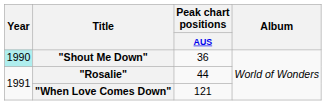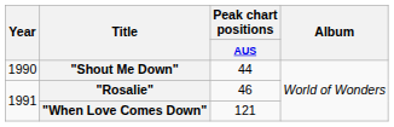 <table class="wikitable plainrowheaders" style="text-align:center;" border="1">
 <tr>
 <th scope="col" rowspan="2">Year</th>
 <th scope="col" rowspan="2">Title</th>
 <th scope="col" colspan="1">Peak chart<br>positions</th>
 <th scope="col" rowspan="2">Album</th>
 </tr>
 <tr>
 <th scope="col" style="text-align:center;"><small><a href='#'>AUS</a></small><br></th>
 </tr>
 <tr>
-<td style="background: paleturquoise;">1990</td>
+<td>1990</td>
 <th scope="row">"Shout Me Down"</th>
-<td style="text-align:center;">36</td>
+<td style="text-align:center;">44</td>
 <td rowspan="3"><em>World of Wonders</em></td>
 </tr>
 <tr>
 <td rowspan="2">1991</td>
 <th scope="row">"Rosalie"</th>
-<td style="text-align:center;">44</td>
+<td style="text-align:center;">46</td>
 </tr>
 <tr>
 <th scope="row">"When Love Comes Down"</th>
 <td style="text-align:center;">121</td>
 </tr>
 </table>
